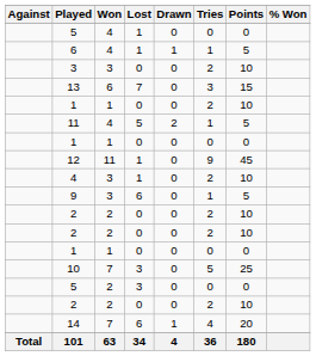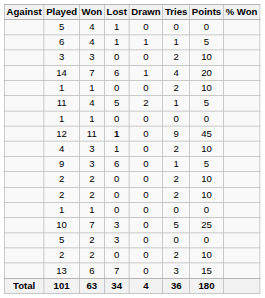 <table class="sortable wikitable" style="text-align: center;">
 <tr>
 </tr>
 <tr>
 <th>Against</th>
 <th>Played</th>
 <th>Won</th>
 <th>Lost</th>
 <th>Drawn</th>
 <th>Tries</th>
 <th>Points</th>
 <th>% Won</th>
 </tr>
 <tr bgcolor="#d0ffd0" align="center">
 </tr>
 <tr>
 <td align="left"></td>
 <td>5</td>
 <td>4</td>
 <td>1</td>
 <td>0</td>
 <td>0</td>
 <td>0</td>
 <td></td>
 </tr>
 <tr>
 <td align="left"></td>
 <td>6</td>
 <td>4</td>
 <td>1</td>
 <td>1</td>
 <td>1</td>
 <td>5</td>
 <td></td>
 </tr>
 <tr>
 <td align="left"></td>
 <td>3</td>
 <td>3</td>
 <td>0</td>
 <td>0</td>
 <td>2</td>
 <td>10</td>
 <td></td>
 </tr>
 <tr>
 <td align="left"></td>
-<td>13</td>
+<td>14</td>
+<td>7</td>
 <td>6</td>
-<td>7</td>
-<td>0</td>
-<td>3</td>
-<td>15</td>
+<td>1</td>
+<td>4</td>
+<td>20</td>
 <td></td>
 </tr>
 <tr>
 <td align="left"></td>
 <td>1</td>
 <td>1</td>
 <td>0</td>
 <td>0</td>
 <td>2</td>
 <td>10</td>
 <td></td>
 </tr>
 <tr>
 <td align="left"></td>
 <td>11</td>
 <td>4</td>
 <td>5</td>
 <td>2</td>
 <td>1</td>
 <td>5</td>
 <td></td>
 </tr>
 <tr>
 <td align="left"></td>
 <td>1</td>
 <td>1</td>
 <td>0</td>
 <td>0</td>
 <td>0</td>
 <td>0</td>
 <td></td>
 </tr>
 <tr>
 <td align="left"></td>
 <td>12</td>
 <td>11</td>
-<td>1</td>
+<td><strong>1</strong></td>
 <td>0</td>
 <td>9</td>
 <td>45</td>
 <td></td>
 </tr>
 <tr>
 <td align="left"></td>
 <td>4</td>
 <td>3</td>
 <td>1</td>
 <td>0</td>
 <td>2</td>
 <td>10</td>
 <td></td>
 </tr>
 <tr>
 <td align="left"></td>
 <td>9</td>
 <td>3</td>
 <td>6</td>
 <td>0</td>
 <td>1</td>
 <td>5</td>
 <td></td>
 </tr>
 <tr>
 <td align="left"></td>
 <td>2</td>
 <td>2</td>
 <td>0</td>
 <td>0</td>
 <td>2</td>
 <td>10</td>
 <td></td>
 </tr>
 <tr>
 <td align="left"></td>
 <td>2</td>
 <td>2</td>
 <td>0</td>
 <td>0</td>
 <td>2</td>
 <td>10</td>
 <td></td>
 </tr>
 <tr>
 <td align="left"></td>
 <td>1</td>
 <td>1</td>
 <td>0</td>
 <td>0</td>
 <td>0</td>
 <td>0</td>
 <td></td>
 </tr>
 <tr>
 <td align="left"></td>
 <td>10</td>
 <td>7</td>
 <td>3</td>
 <td>0</td>
 <td>5</td>
 <td>25</td>
 <td></td>
 </tr>
 <tr>
 <td align="left"></td>
 <td>5</td>
 <td>2</td>
 <td>3</td>
 <td>0</td>
 <td>0</td>
 <td>0</td>
 <td></td>
 </tr>
 <tr>
 <td align="left"></td>
 <td>2</td>
 <td>2</td>
 <td>0</td>
 <td>0</td>
 <td>2</td>
 <td>10</td>
 <td></td>
 </tr>
 <tr>
 <td align="left"></td>
-<td>14</td>
+<td>13</td>
+<td>6</td>
 <td>7</td>
-<td>6</td>
-<td>1</td>
-<td>4</td>
-<td>20</td>
+<td>0</td>
+<td>3</td>
+<td>15</td>
 <td></td>
 </tr>
 <tr>
 </tr>
 <tr class="sortbottom">
 <th>Total</th>
 <th>101</th>
 <th>63</th>
 <th>34</th>
 <th>4</th>
 <th>36</th>
 <th>180</th>
 <th></th>
 </tr>
 </table>
